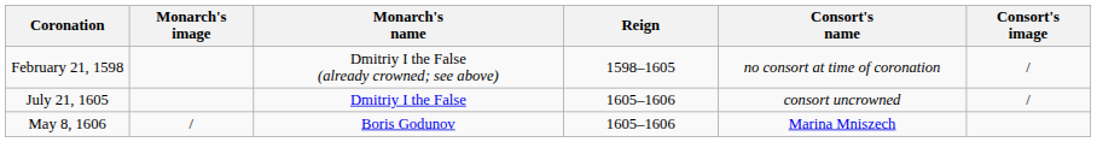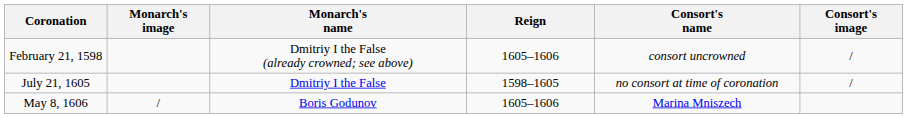 <table width=90% class="wikitable">
 <tr>
 <th width=8%>Coronation</th>
 <th width=8%>Monarch's<br>image</th>
 <th width=20%>Monarch's<br>name</th>
 <th width=10%>Reign</th>
 <th width=16%>Consort's<br>name</th>
 <th width=8%>Consort's<br>image</th>
 </tr>
 <tr>
 <td align="center">February 21, 1598</td>
 <td align="center"></td>
 <td align="center">Dmitriy I the False<br><em>(already crowned; see above)</em></td>
-<td align="center">1598–1605</td>
-<td align="center"><em>no consort at time of coronation</em></td>
+<td align="center">1605–1606</td>
+<td align="center"><em>consort uncrowned</em></td>
 <td align="center">/</td>
 </tr>
 <tr>
 <td align="center">July 21, 1605</td>
 <td align="center"></td>
 <td align="center"><a href='#'>Dmitriy I the False</a></td>
-<td align="center">1605–1606</td>
-<td align="center"><em>consort uncrowned</em></td>
+<td align="center">1598–1605</td>
+<td align="center"><em>no consort at time of coronation</em></td>
 <td align="center">/</td>
 </tr>
 <tr>
 <td align="center">May 8, 1606</td>
 <td align="center">/</td>
 <td align="center"><a href='#'>Boris Godunov</a></td>
 <td align="center">1605–1606</td>
 <td align="center"><a href='#'>Marina Mniszech</a></td>
 <td align="center"></td>
 </tr>
 </table>
